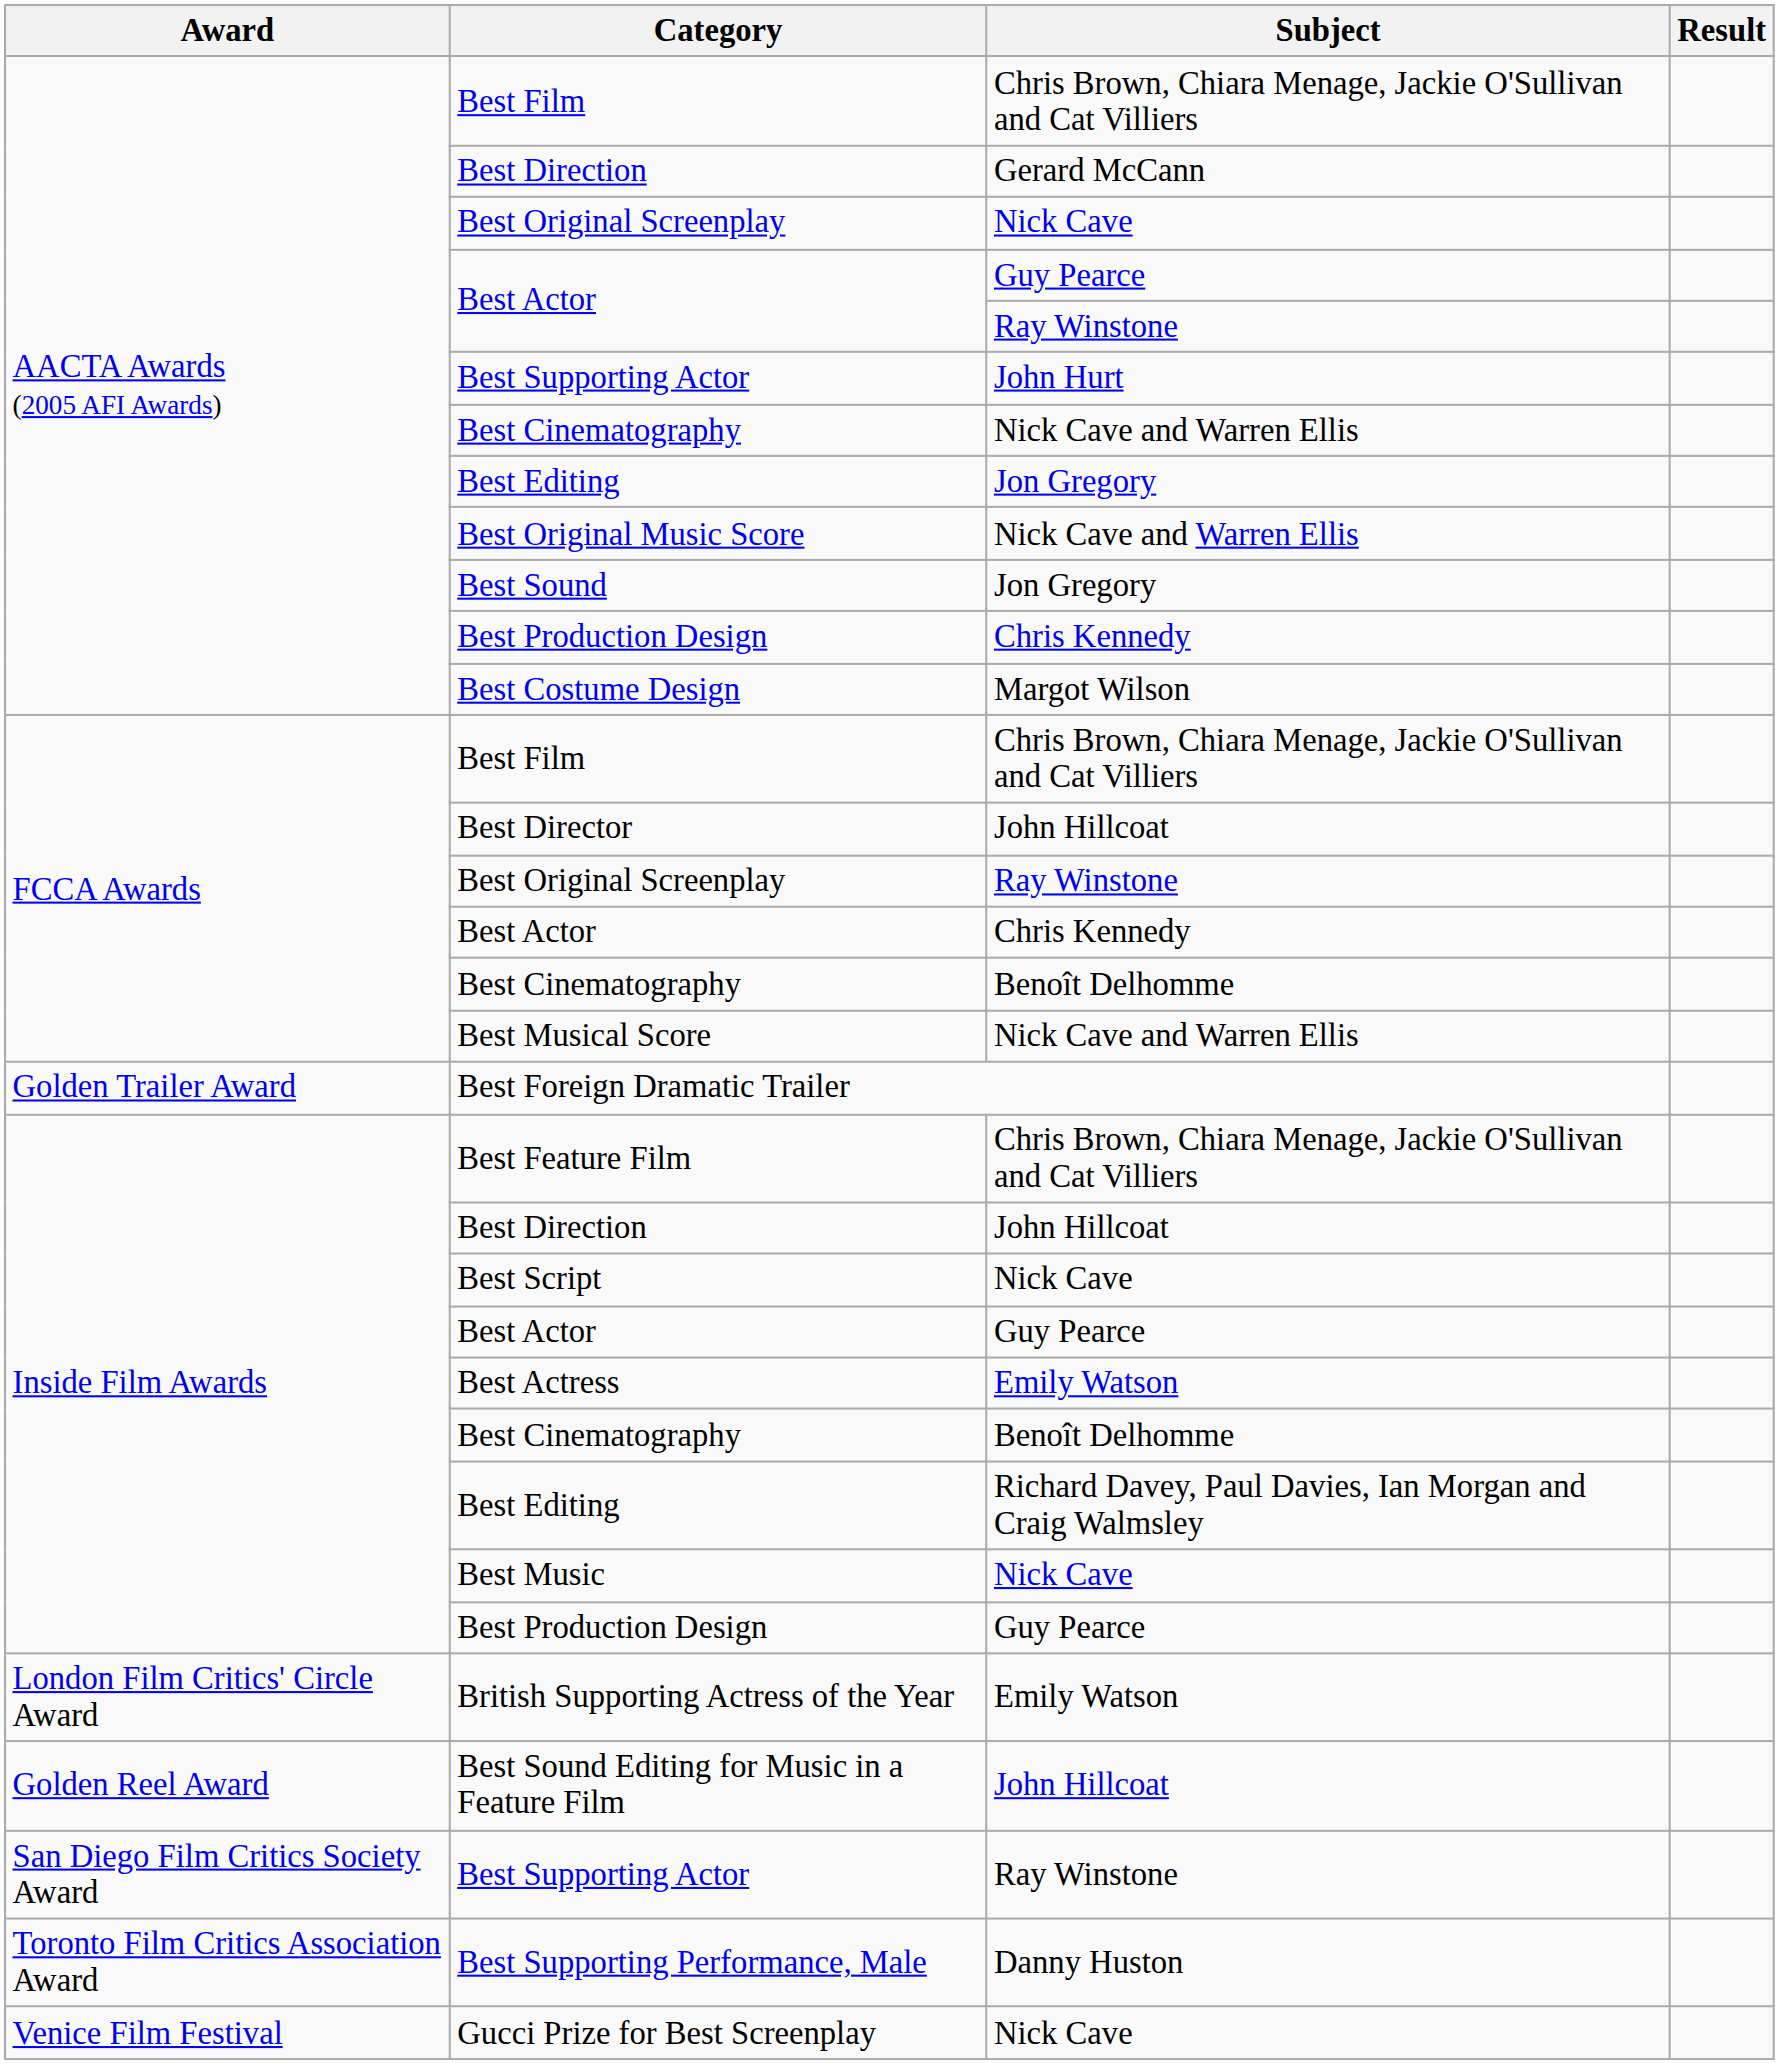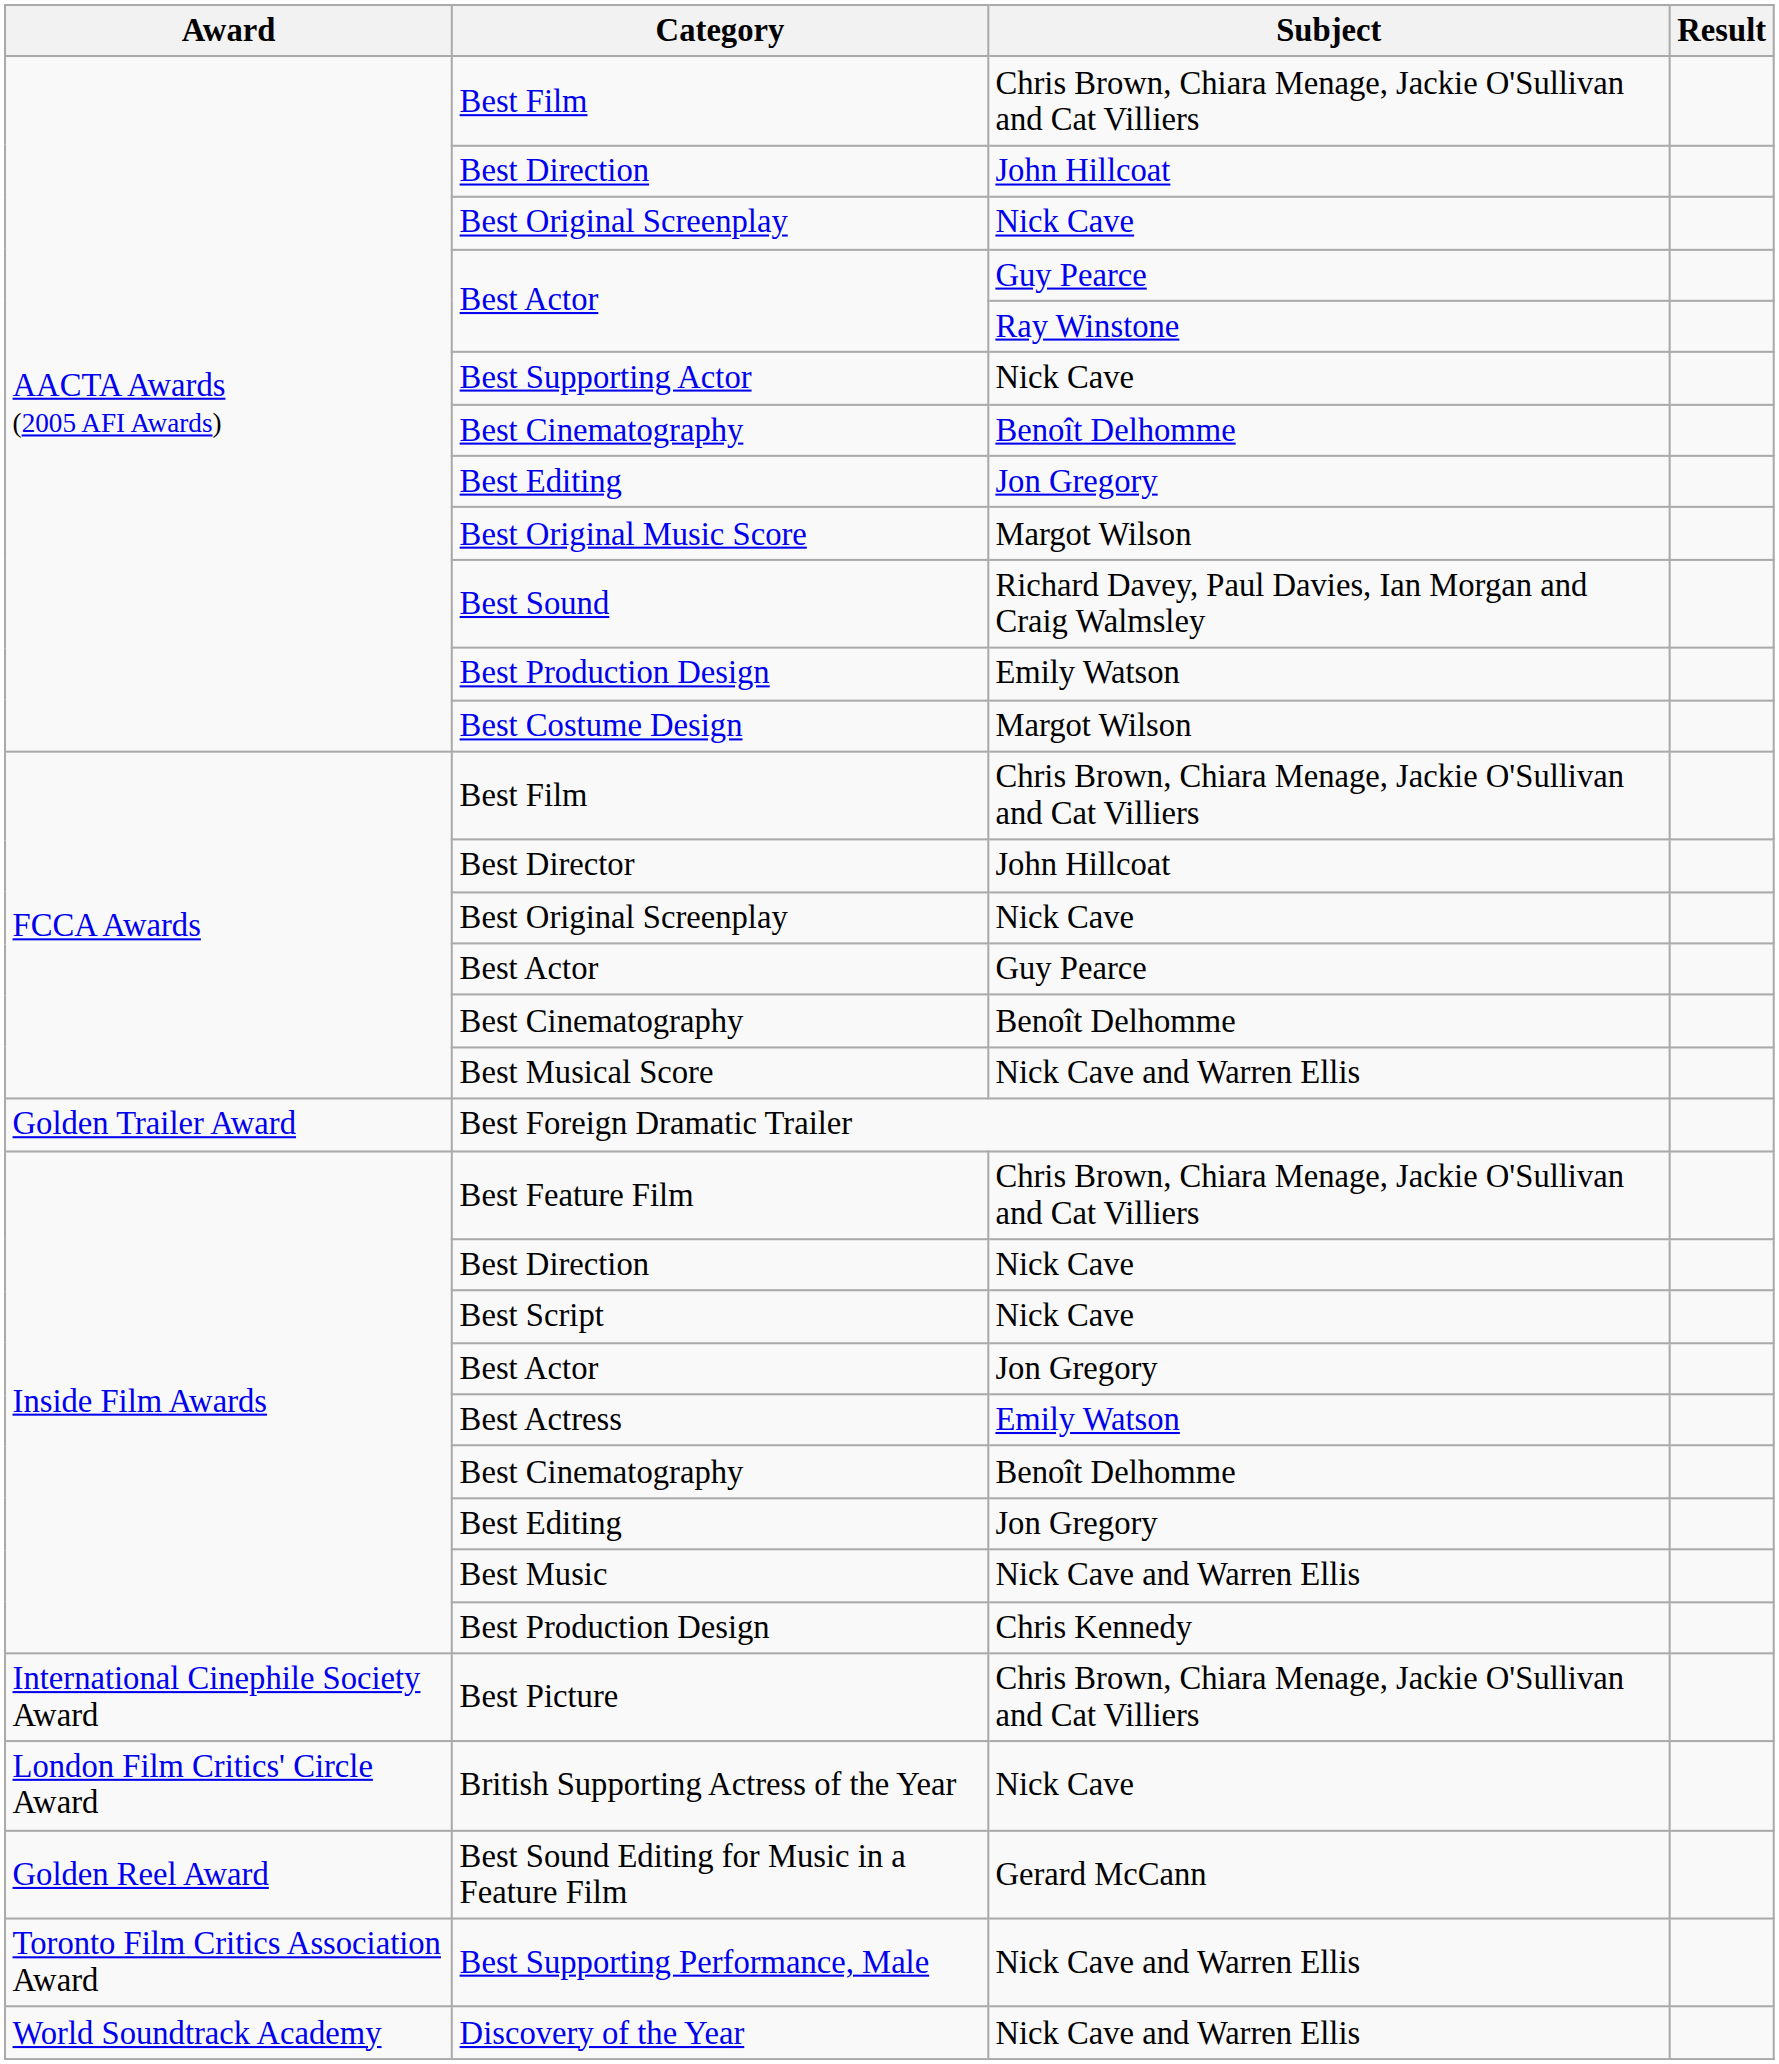 <table class="wikitable">
 <tr>
 <th>Award</th>
 <th>Category</th>
 <th>Subject</th>
 <th>Result</th>
 </tr>
 <tr>
 <td rowspan=12><a href='#'>AACTA Awards</a><br><small>(<a href='#'>2005 AFI Awards</a>)</small></td>
 <td><a href='#'>Best Film</a></td>
 <td>Chris Brown, Chiara Menage, Jackie O'Sullivan and Cat Villiers</td>
 <td></td>
 </tr>
 <tr>
 <td><a href='#'>Best Direction</a></td>
-<td>Gerard McCann</td>
+<td><a href='#'>John Hillcoat</a></td>
 <td></td>
 </tr>
 <tr>
 <td><a href='#'>Best Original Screenplay</a></td>
 <td><a href='#'>Nick Cave</a></td>
 <td></td>
 </tr>
 <tr>
 <td rowspan=2><a href='#'>Best Actor</a></td>
 <td><a href='#'>Guy Pearce</a></td>
 <td></td>
 </tr>
 <tr>
 <td><a href='#'>Ray Winstone</a></td>
 <td></td>
 </tr>
 <tr>
 <td><a href='#'>Best Supporting Actor</a></td>
-<td><a href='#'>John Hurt</a></td>
+<td>Nick Cave</td>
 <td></td>
 </tr>
 <tr>
 <td><a href='#'>Best Cinematography</a></td>
-<td>Nick Cave and Warren Ellis</td>
+<td><a href='#'>Benoît Delhomme</a></td>
 <td></td>
 </tr>
 <tr>
 <td><a href='#'>Best Editing</a></td>
 <td><a href='#'>Jon Gregory</a></td>
 <td></td>
 </tr>
 <tr>
 <td><a href='#'>Best Original Music Score</a></td>
-<td>Nick Cave and <a href='#'>Warren Ellis</a></td>
+<td>Margot Wilson</td>
 <td></td>
 </tr>
 <tr>
 <td><a href='#'>Best Sound</a></td>
-<td>Jon Gregory</td>
+<td>Richard Davey, Paul Davies, Ian Morgan and Craig Walmsley</td>
 <td></td>
 </tr>
 <tr>
 <td><a href='#'>Best Production Design</a></td>
-<td><a href='#'>Chris Kennedy</a></td>
+<td>Emily Watson</td>
 <td></td>
 </tr>
 <tr>
 <td><a href='#'>Best Costume Design</a></td>
 <td>Margot Wilson</td>
 <td></td>
 </tr>
 <tr>
 <td rowspan=6><a href='#'>FCCA Awards</a></td>
 <td>Best Film</td>
 <td>Chris Brown, Chiara Menage, Jackie O'Sullivan and Cat Villiers</td>
 <td></td>
 </tr>
 <tr>
 <td>Best Director</td>
 <td>John Hillcoat</td>
 <td></td>
 </tr>
 <tr>
 <td>Best Original Screenplay</td>
-<td><a href='#'>Ray Winstone</a></td>
+<td>Nick Cave</td>
 <td></td>
 </tr>
 <tr>
 <td>Best Actor</td>
-<td>Chris Kennedy</td>
+<td>Guy Pearce</td>
 <td></td>
 </tr>
 <tr>
 <td>Best Cinematography</td>
 <td>Benoît Delhomme</td>
 <td></td>
 </tr>
 <tr>
 <td>Best Musical Score</td>
 <td>Nick Cave and Warren Ellis</td>
 <td></td>
 </tr>
 <tr>
 <td><a href='#'>Golden Trailer Award</a></td>
 <td colspan=2>Best Foreign Dramatic Trailer</td>
 <td></td>
 </tr>
 <tr>
 <td rowspan=9><a href='#'>Inside Film Awards</a></td>
 <td>Best Feature Film</td>
 <td>Chris Brown, Chiara Menage, Jackie O'Sullivan and Cat Villiers</td>
 <td></td>
 </tr>
 <tr>
 <td>Best Direction</td>
-<td>John Hillcoat</td>
+<td>Nick Cave</td>
 <td></td>
 </tr>
 <tr>
 <td>Best Script</td>
 <td>Nick Cave</td>
 <td></td>
 </tr>
 <tr>
 <td>Best Actor</td>
-<td>Guy Pearce</td>
+<td>Jon Gregory</td>
 <td></td>
 </tr>
 <tr>
 <td>Best Actress</td>
 <td><a href='#'>Emily Watson</a></td>
 <td></td>
 </tr>
 <tr>
 <td>Best Cinematography</td>
 <td>Benoît Delhomme</td>
 <td></td>
 </tr>
 <tr>
 <td>Best Editing</td>
-<td>Richard Davey, Paul Davies, Ian Morgan and Craig Walmsley</td>
+<td>Jon Gregory</td>
 <td></td>
 </tr>
 <tr>
 <td>Best Music</td>
-<td><a href='#'>Nick Cave</a></td>
+<td>Nick Cave and Warren Ellis</td>
 <td></td>
 </tr>
 <tr>
 <td>Best Production Design</td>
-<td>Guy Pearce</td>
+<td>Chris Kennedy</td>
+<td></td>
+</tr>
+<tr>
+<td><a href='#'>International Cinephile Society</a> Award</td>
+<td>Best Picture</td>
+<td>Chris Brown, Chiara Menage, Jackie O'Sullivan and Cat Villiers</td>
 <td></td>
 </tr>
 <tr>
 <td><a href='#'>London Film Critics' Circle</a> Award</td>
 <td>British Supporting Actress of the Year</td>
-<td>Emily Watson</td>
+<td>Nick Cave</td>
 <td></td>
 </tr>
 <tr>
 <td><a href='#'>Golden Reel Award</a></td>
 <td>Best Sound Editing for Music in a Feature Film</td>
-<td><a href='#'>John Hillcoat</a></td>
-<td></td>
-</tr>
-<tr>
-<td><a href='#'>San Diego Film Critics Society</a> Award</td>
-<td><a href='#'>Best Supporting Actor</a></td>
-<td>Ray Winstone</td>
+<td>Gerard McCann</td>
 <td></td>
 </tr>
 <tr>
 <td><a href='#'>Toronto Film Critics Association</a> Award</td>
 <td><a href='#'>Best Supporting Performance, Male</a></td>
-<td>Danny Huston</td>
+<td>Nick Cave and Warren Ellis</td>
 <td></td>
 </tr>
 <tr>
-<td><a href='#'>Venice Film Festival</a></td>
-<td>Gucci Prize for Best Screenplay</td>
-<td>Nick Cave</td>
+<td><a href='#'>World Soundtrack Academy</a></td>
+<td><a href='#'>Discovery of the Year</a></td>
+<td>Nick Cave and Warren Ellis</td>
 <td></td>
 </tr>
 <tr>
 </tr>
 </table>
